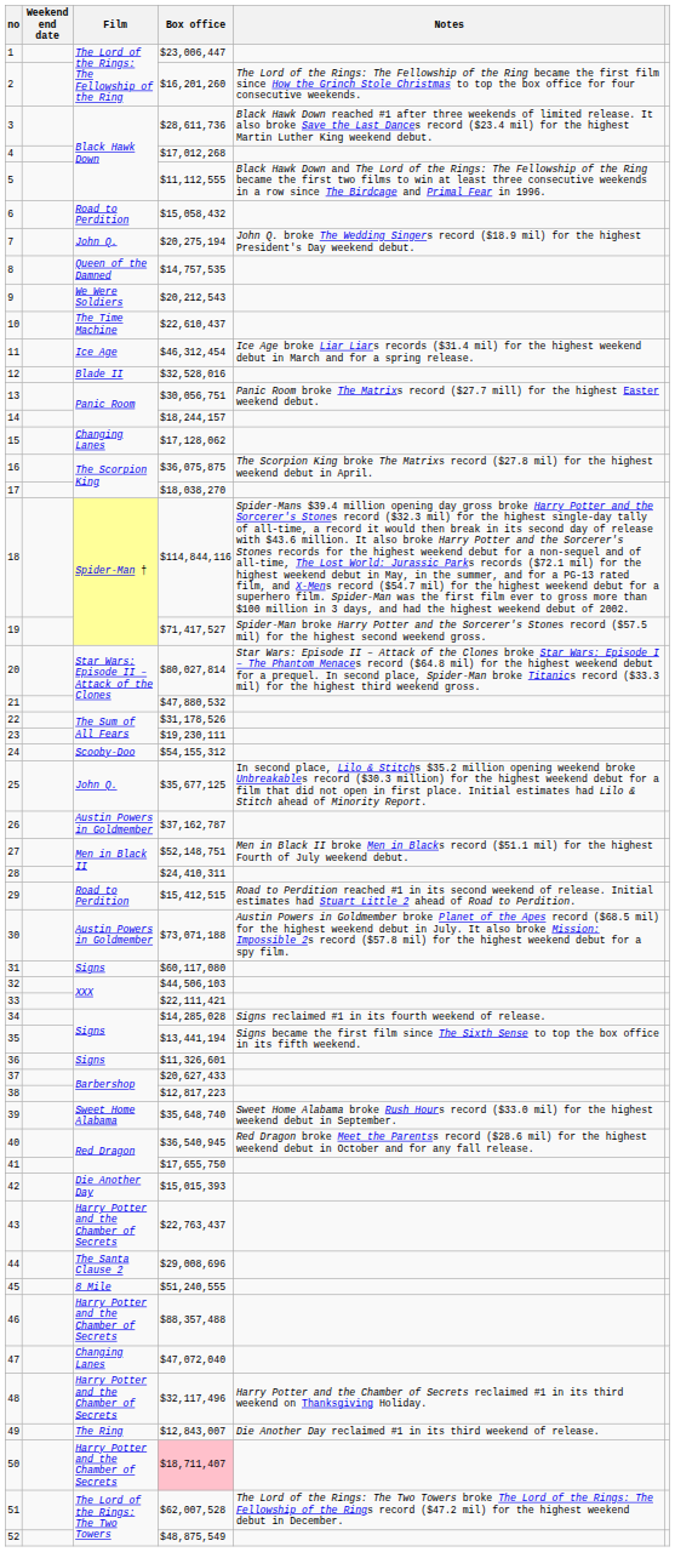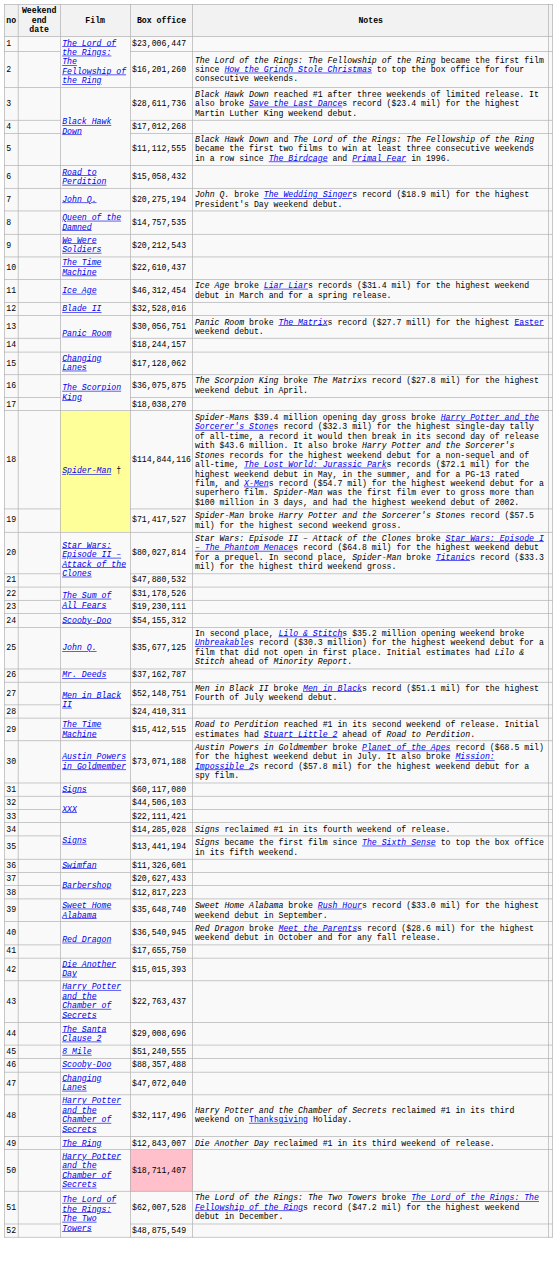 <table class="wikitable sortable">
 <tr>
 <th> no</th>
 <th>Weekend end date</th>
 <th>Film</th>
 <th>Box office</th>
 <th>Notes</th>
 <th class="unsortable"></th>
 </tr>
 <tr>
 <td>1</td>
 <td></td>
 <td rowspan="2"><em><a href='#'>The Lord of the Rings: The Fellowship of the Ring</a></em></td>
 <td>$23,006,447</td>
 <td></td>
 <td></td>
 </tr>
 <tr>
 <td>2</td>
 <td></td>
 <td>$16,201,260</td>
 <td><em>The Lord of the Rings: The Fellowship of the Ring</em> became the first film since <em><a href='#'>How the Grinch Stole Christmas</a></em> to top the box office for four consecutive weekends.</td>
 <td></td>
 </tr>
 <tr>
 <td>3</td>
 <td></td>
 <td rowspan="3"><em><a href='#'>Black Hawk Down</a></em></td>
 <td>$28,611,736</td>
 <td><em>Black Hawk Down</em> reached #1 after three weekends of limited release. It also broke <em><a href='#'>Save the Last Dance</a></em>s record ($23.4 mil) for the highest Martin Luther King weekend debut.</td>
 <td></td>
 </tr>
 <tr>
 <td>4</td>
 <td></td>
 <td>$17,012,268</td>
 <td></td>
 <td></td>
 </tr>
 <tr>
 <td>5</td>
 <td></td>
 <td>$11,112,555</td>
 <td><em>Black Hawk Down</em> and <em>The Lord of the Rings: The Fellowship of the Ring</em> became the first two films to win at least three consecutive weekends in a row since <em><a href='#'>The Birdcage</a></em> and <em><a href='#'>Primal Fear</a></em> in 1996.</td>
 <td></td>
 </tr>
 <tr>
 <td>6</td>
 <td></td>
 <td><em><a href='#'>Road to Perdition</a></em></td>
 <td>$15,058,432</td>
 <td></td>
 <td></td>
 </tr>
 <tr>
 <td>7</td>
 <td></td>
 <td><em><a href='#'>John Q.</a></em></td>
 <td>$20,275,194</td>
 <td><em>John Q.</em> broke <em><a href='#'>The Wedding Singer</a></em>s record ($18.9 mil) for the highest President's Day weekend debut.</td>
 <td></td>
 </tr>
 <tr>
 <td>8</td>
 <td></td>
 <td><em><a href='#'>Queen of the Damned</a></em></td>
 <td>$14,757,535</td>
 <td></td>
 <td></td>
 </tr>
 <tr>
 <td>9</td>
 <td></td>
 <td><em><a href='#'>We Were Soldiers</a></em></td>
 <td>$20,212,543</td>
 <td></td>
 <td></td>
 </tr>
 <tr>
 <td>10</td>
 <td></td>
 <td><em><a href='#'>The Time Machine</a></em></td>
 <td>$22,610,437</td>
 <td></td>
 <td></td>
 </tr>
 <tr>
 <td>11</td>
 <td></td>
 <td><em><a href='#'>Ice Age</a></em></td>
 <td>$46,312,454</td>
 <td><em>Ice Age</em> broke <em><a href='#'>Liar Liar</a></em>s records ($31.4 mil) for the highest weekend debut in March and for a spring release.</td>
 <td></td>
 </tr>
 <tr>
 <td>12</td>
 <td></td>
 <td><em><a href='#'>Blade II</a></em></td>
 <td>$32,528,016</td>
 <td></td>
 <td></td>
 </tr>
 <tr>
 <td>13</td>
 <td></td>
 <td rowspan="2"><em><a href='#'>Panic Room</a></em></td>
 <td>$30,056,751</td>
 <td><em>Panic Room</em> broke <em><a href='#'>The Matrix</a></em>s record ($27.7 mill) for the highest <a href='#'>Easter</a> weekend debut.</td>
 <td></td>
 </tr>
 <tr>
 <td>14</td>
 <td></td>
 <td>$18,244,157</td>
 <td></td>
 <td></td>
 </tr>
 <tr>
 <td>15</td>
 <td></td>
 <td><em><a href='#'>Changing Lanes</a></em></td>
 <td>$17,128,062</td>
 <td></td>
 <td></td>
 </tr>
 <tr>
 <td>16</td>
 <td></td>
 <td rowspan="2"><em><a href='#'>The Scorpion King</a></em></td>
 <td>$36,075,875</td>
 <td><em>The Scorpion King</em> broke <em>The Matrix</em>s record ($27.8 mil) for the highest weekend debut in April.</td>
 <td></td>
 </tr>
 <tr>
 <td>17</td>
 <td></td>
 <td>$18,038,270</td>
 <td></td>
 <td></td>
 </tr>
 <tr>
 <td>18</td>
 <td></td>
 <td rowspan="2" style="background-color:#FFFF99"><em><a href='#'>Spider-Man</a></em> †</td>
 <td>$114,844,116</td>
 <td><em>Spider-Man</em>s $39.4 million opening day gross broke <em><a href='#'>Harry Potter and the Sorcerer's Stone</a></em>s record ($32.3 mil) for the highest single-day tally of all-time, a record it would then break in its second day of release with $43.6 million. It also broke <em>Harry Potter and the Sorcerer's Stone</em>s records for the highest weekend debut for a non-sequel and of all-time, <em><a href='#'>The Lost World: Jurassic Park</a></em>s records ($72.1 mil) for the highest weekend debut in May, in the summer, and for a PG-13 rated film, and <em><a href='#'>X-Men</a></em>s record ($54.7 mil) for the highest weekend debut for a superhero film. <em>Spider-Man</em> was the first film ever to gross more than $100 million in 3 days, and had the highest weekend debut of 2002.</td>
 <td></td>
 </tr>
 <tr>
 <td>19</td>
 <td></td>
 <td>$71,417,527</td>
 <td><em>Spider-Man</em> broke <em>Harry Potter and the Sorcerer's Stone</em>s record ($57.5 mil) for the highest second weekend gross.</td>
 <td></td>
 </tr>
 <tr>
 <td>20</td>
 <td></td>
 <td rowspan="2"><em><a href='#'>Star Wars: Episode II – Attack of the Clones</a></em></td>
 <td>$80,027,814</td>
 <td><em>Star Wars: Episode II – Attack of the Clones</em> broke <em><a href='#'>Star Wars: Episode I – The Phantom Menace</a></em>s record ($64.8 mil) for the highest weekend debut for a prequel. In second place, <em>Spider-Man</em> broke <em><a href='#'>Titanic</a></em>s record ($33.3 mil) for the highest third weekend gross.</td>
 <td></td>
 </tr>
 <tr>
 <td>21</td>
 <td></td>
 <td>$47,880,532</td>
 <td></td>
 <td></td>
 </tr>
 <tr>
 <td>22</td>
 <td></td>
 <td rowspan="2"><em><a href='#'>The Sum of All Fears</a></em></td>
 <td>$31,178,526</td>
 <td></td>
 <td></td>
 </tr>
 <tr>
 <td>23</td>
 <td></td>
 <td>$19,230,111</td>
 <td></td>
 <td></td>
 </tr>
 <tr>
 <td>24</td>
 <td></td>
 <td><em><a href='#'>Scooby-Doo</a></em></td>
 <td>$54,155,312</td>
 <td></td>
 <td></td>
 </tr>
 <tr>
 <td>25</td>
 <td></td>
 <td><em><a href='#'>John Q.</a></em></td>
 <td>$35,677,125</td>
 <td>In second place, <em><a href='#'>Lilo & Stitch</a></em>s $35.2 million opening weekend broke <em><a href='#'>Unbreakable</a></em>s record ($30.3 million) for the highest weekend debut for a film that did not open in first place. Initial estimates had <em>Lilo & Stitch</em> ahead of <em>Minority Report</em>.</td>
 <td></td>
 </tr>
 <tr>
 <td>26</td>
 <td></td>
-<td><em><a href='#'>Austin Powers in Goldmember</a></em></td>
+<td><em><a href='#'>Mr. Deeds</a></em></td>
 <td>$37,162,787</td>
 <td></td>
 <td></td>
 </tr>
 <tr>
 <td>27</td>
 <td></td>
 <td rowspan="2"><em><a href='#'>Men in Black II</a></em></td>
 <td>$52,148,751</td>
 <td><em>Men in Black II</em> broke <em><a href='#'>Men in Black</a></em>s record ($51.1 mil) for the highest Fourth of July weekend debut.</td>
 <td></td>
 </tr>
 <tr>
 <td>28</td>
 <td></td>
 <td>$24,410,311</td>
 <td></td>
 <td></td>
 </tr>
 <tr>
 <td>29</td>
 <td></td>
-<td><em><a href='#'>Road to Perdition</a></em></td>
+<td><em><a href='#'>The Time Machine</a></em></td>
 <td>$15,412,515</td>
 <td><em>Road to Perdition</em> reached #1 in its second weekend of release. Initial estimates had <em><a href='#'>Stuart Little 2</a></em> ahead of <em>Road to Perdition</em>.</td>
 <td></td>
 </tr>
 <tr>
 <td>30</td>
 <td></td>
 <td><em><a href='#'>Austin Powers in Goldmember</a></em></td>
 <td>$73,071,188</td>
 <td><em>Austin Powers in Goldmember</em> broke <em><a href='#'>Planet of the Apes</a></em> record ($68.5 mil) for the highest weekend debut in July. It also broke <em><a href='#'>Mission: Impossible 2</a></em>s record ($57.8 mil) for the highest weekend debut for a spy film.</td>
 <td></td>
 </tr>
 <tr>
 <td>31</td>
 <td></td>
 <td><em><a href='#'>Signs</a></em></td>
 <td>$60,117,080</td>
 <td></td>
 <td></td>
 </tr>
 <tr>
 <td>32</td>
 <td></td>
 <td rowspan="2"><em><a href='#'>XXX</a></em></td>
 <td>$44,506,103</td>
 <td></td>
 <td></td>
 </tr>
 <tr>
 <td>33</td>
 <td></td>
 <td>$22,111,421</td>
 <td></td>
 <td></td>
 </tr>
 <tr>
 <td>34</td>
 <td></td>
 <td rowspan="2"><em><a href='#'>Signs</a></em></td>
 <td>$14,285,028</td>
 <td><em>Signs</em> reclaimed #1 in its fourth weekend of release.</td>
 <td></td>
 </tr>
 <tr>
 <td>35</td>
 <td></td>
 <td>$13,441,194</td>
 <td><em>Signs</em> became the first film since <em><a href='#'>The Sixth Sense</a></em> to top the box office in its fifth weekend.</td>
 <td></td>
 </tr>
 <tr>
 <td>36</td>
 <td></td>
-<td><em><a href='#'>Signs</a></em></td>
+<td><em><a href='#'>Swimfan</a></em></td>
 <td>$11,326,601</td>
 <td></td>
 <td></td>
 </tr>
 <tr>
 <td>37</td>
 <td></td>
 <td rowspan="2"><em><a href='#'>Barbershop</a></em></td>
 <td>$20,627,433</td>
 <td></td>
 <td></td>
 </tr>
 <tr>
 <td>38</td>
 <td></td>
 <td>$12,817,223</td>
 <td></td>
 <td></td>
 </tr>
 <tr>
 <td>39</td>
 <td></td>
 <td><em><a href='#'>Sweet Home Alabama</a></em></td>
 <td>$35,648,740</td>
 <td><em>Sweet Home Alabama</em> broke <em><a href='#'>Rush Hour</a></em>s record ($33.0 mil) for the highest weekend debut in September.</td>
 <td></td>
 </tr>
 <tr>
 <td>40</td>
 <td></td>
 <td rowspan="2"><em><a href='#'>Red Dragon</a></em></td>
 <td>$36,540,945</td>
 <td><em>Red Dragon</em> broke <em><a href='#'>Meet the Parents</a></em>s record ($28.6 mil) for the highest weekend debut in October and for any fall release.</td>
 <td></td>
 </tr>
 <tr>
 <td>41</td>
 <td></td>
 <td>$17,655,750</td>
 <td></td>
 <td></td>
 </tr>
 <tr>
 <td>42</td>
 <td></td>
 <td><em><a href='#'>Die Another Day</a></em></td>
 <td>$15,015,393</td>
 <td></td>
 <td></td>
 </tr>
 <tr>
 <td>43</td>
 <td></td>
 <td><em><a href='#'>Harry Potter and the Chamber of Secrets</a></em></td>
 <td>$22,763,437</td>
 <td></td>
 <td></td>
 </tr>
 <tr>
 <td>44</td>
 <td></td>
 <td><em><a href='#'>The Santa Clause 2</a></em></td>
 <td>$29,008,696</td>
 <td></td>
 <td></td>
 </tr>
 <tr>
 <td>45</td>
 <td></td>
 <td><em><a href='#'>8 Mile</a></em></td>
 <td>$51,240,555</td>
 <td></td>
 <td></td>
 </tr>
 <tr>
 <td>46</td>
 <td></td>
-<td><em><a href='#'>Harry Potter and the Chamber of Secrets</a></em></td>
+<td><em><a href='#'>Scooby-Doo</a></em></td>
 <td>$88,357,488</td>
 <td></td>
 <td></td>
 </tr>
 <tr>
 <td>47</td>
 <td></td>
 <td><em><a href='#'>Changing Lanes</a></em></td>
 <td>$47,072,040</td>
 <td></td>
 <td></td>
 </tr>
 <tr>
 <td>48</td>
 <td></td>
 <td><em><a href='#'>Harry Potter and the Chamber of Secrets</a></em></td>
 <td>$32,117,496</td>
 <td><em>Harry Potter and the Chamber of Secrets</em> reclaimed #1 in its third weekend on <a href='#'>Thanksgiving</a> Holiday.</td>
 <td></td>
 </tr>
 <tr>
 <td>49</td>
 <td></td>
 <td><em><a href='#'>The Ring</a></em></td>
 <td>$12,843,007</td>
 <td><em>Die Another Day</em> reclaimed #1 in its third weekend of release.</td>
 <td></td>
 </tr>
 <tr>
 <td>50</td>
 <td></td>
 <td><em><a href='#'>Harry Potter and the Chamber of Secrets</a></em></td>
 <td style="background: pink;">$18,711,407</td>
 <td></td>
 <td></td>
 </tr>
 <tr>
 <td>51</td>
 <td></td>
 <td rowspan="2"><em><a href='#'>The Lord of the Rings: The Two Towers</a></em></td>
 <td>$62,007,528</td>
 <td><em>The Lord of the Rings: The Two Towers</em> broke <em><a href='#'>The Lord of the Rings: The Fellowship of the Ring</a></em>s record ($47.2 mil) for the highest weekend debut in December.</td>
 <td></td>
 </tr>
 <tr>
 <td>52</td>
 <td></td>
 <td>$48,875,549</td>
 <td></td>
 <td></td>
 </tr>
 </table>
